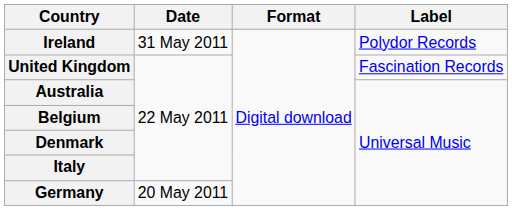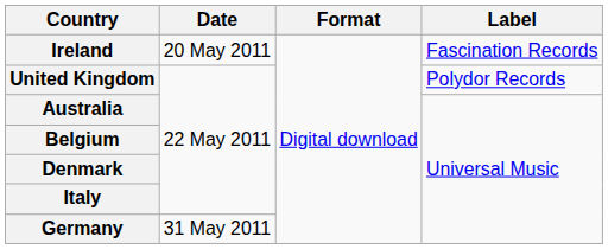 <table class="wikitable plainrowheaders">
 <tr>
 <th scope="col">Country</th>
 <th scope="col">Date</th>
 <th scope="col">Format</th>
 <th scope="col">Label</th>
 </tr>
 <tr>
 <th scope="row">Ireland</th>
-<td>31 May 2011</td>
+<td>20 May 2011</td>
 <td rowspan="7"><a href='#'>Digital download</a></td>
-<td><a href='#'>Polydor Records</a></td>
+<td><a href='#'>Fascination Records</a></td>
 </tr>
 <tr>
 <th scope="row">United Kingdom</th>
 <td rowspan="5">22 May 2011</td>
-<td><a href='#'>Fascination Records</a></td>
+<td><a href='#'>Polydor Records</a></td>
 </tr>
 <tr>
 <th scope="row">Australia</th>
 <td rowspan="5"><a href='#'>Universal Music</a></td>
 </tr>
 <tr>
 <th scope="row">Belgium</th>
 </tr>
 <tr>
 <th scope="row">Denmark</th>
 </tr>
 <tr>
 <th scope="row">Italy</th>
 </tr>
 <tr>
 <th scope="row">Germany</th>
-<td>20 May 2011</td>
+<td>31 May 2011</td>
 </tr>
 </table>
